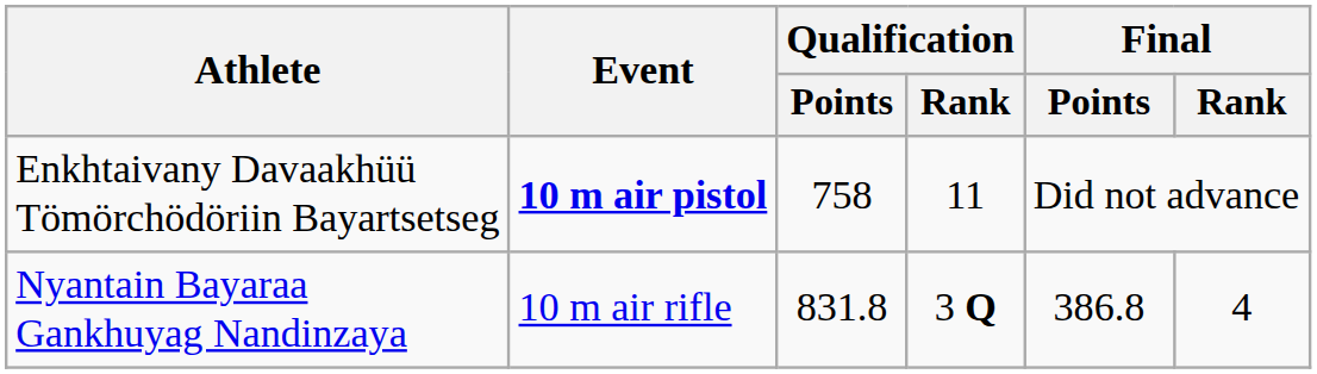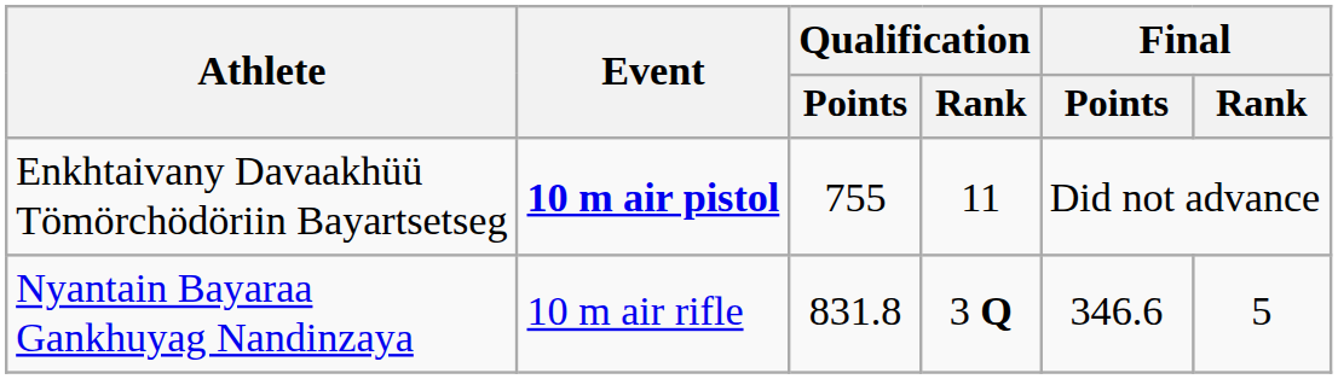 <table class=wikitable style=font-size:90%;text-align:center>
 <tr>
 <th rowspan="2">Athlete</th>
 <th rowspan="2">Event</th>
 <th colspan=2>Qualification</th>
 <th colspan=2>Final</th>
 </tr>
 <tr style="font-size:95%">
 <th>Points</th>
 <th>Rank</th>
 <th>Points</th>
 <th>Rank</th>
 </tr>
 <tr>
 <td align=left>Enkhtaivany Davaakhüü<br>Tömörchödöriin Bayartsetseg</td>
 <td align=left><strong><a href='#'>10 m air pistol</a></strong></td>
-<td>758</td>
+<td>755</td>
 <td>11</td>
 <td colspan=2>Did not advance</td>
 </tr>
 <tr>
 <td align=left><a href='#'>Nyantain Bayaraa</a><br><a href='#'>Gankhuyag Nandinzaya</a></td>
 <td align=left><a href='#'>10 m air rifle</a></td>
 <td>831.8</td>
 <td>3 <strong>Q</strong></td>
-<td>386.8</td>
-<td>4</td>
+<td>346.6</td>
+<td>5</td>
 </tr>
 </table>
